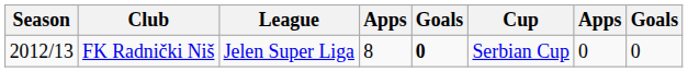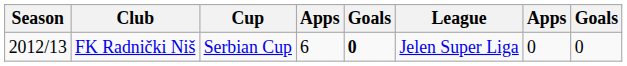 <table class="wikitable">
 <tr>
 <th>Season</th>
 <th>Club</th>
-<th>League</th>
+<th>Cup</th>
 <th>Apps</th>
 <th>Goals</th>
-<th>Cup</th>
+<th>League</th>
 <th>Apps</th>
 <th>Goals</th>
 </tr>
 <tr>
 <td>2012/13</td>
 <td> <a href='#'>FK Radnički Niš</a></td>
+<td><a href='#'>Serbian Cup</a></td>
+<td>6</td>
+<td><strong>0</strong></td>
 <td><a href='#'>Jelen Super Liga</a></td>
-<td>8</td>
-<td><strong>0</strong></td>
-<td><a href='#'>Serbian Cup</a></td>
 <td>0</td>
 <td>0</td>
 </tr>
 </table>
